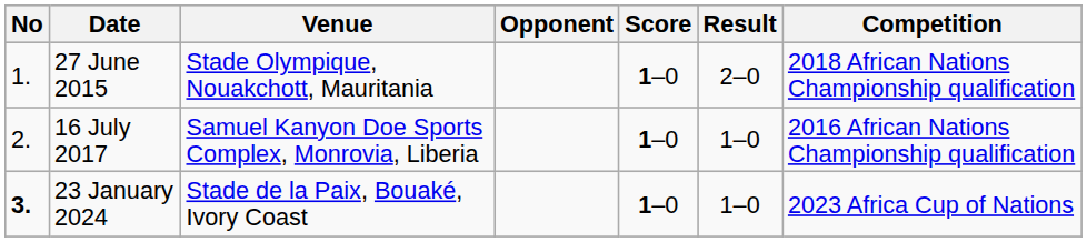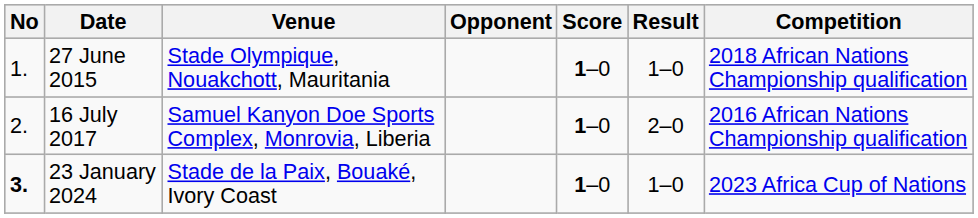 <table class="wikitable" style="font-size:85%;">
 <tr>
 <th>No</th>
 <th>Date</th>
 <th>Venue</th>
 <th>Opponent</th>
 <th>Score</th>
 <th>Result</th>
 <th>Competition</th>
 </tr>
 <tr>
 <td>1.</td>
 <td>27 June 2015</td>
 <td><a href='#'>Stade Olympique</a>, <a href='#'>Nouakchott</a>, Mauritania</td>
 <td></td>
 <td align=center><strong>1</strong>–0</td>
-<td align=center>2–0</td>
+<td align=center>1–0</td>
 <td><a href='#'>2018 African Nations Championship qualification</a></td>
 </tr>
 <tr>
 <td>2.</td>
 <td>16 July 2017</td>
 <td><a href='#'>Samuel Kanyon Doe Sports Complex</a>, <a href='#'>Monrovia</a>, Liberia</td>
 <td></td>
 <td align=center><strong>1</strong>–0</td>
-<td align=center>1–0</td>
+<td align=center>2–0</td>
 <td><a href='#'>2016 African Nations Championship qualification</a></td>
 </tr>
 <tr>
 <td><strong>3.</strong></td>
 <td>23 January 2024</td>
 <td><a href='#'>Stade de la Paix</a>, <a href='#'>Bouaké</a>, Ivory Coast</td>
 <td></td>
 <td align=center><strong>1</strong>–0</td>
 <td align=center>1–0</td>
 <td><a href='#'>2023 Africa Cup of Nations</a></td>
 </tr>
 </table>
